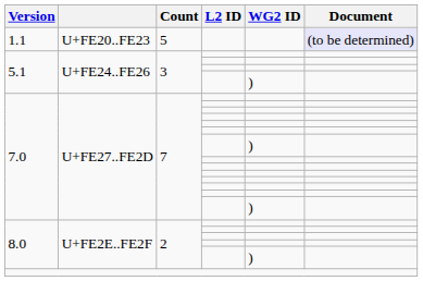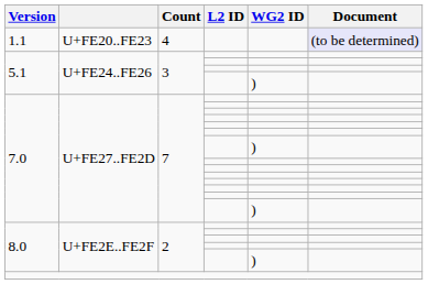 <table class="wikitable collapsible sticky-header">
 <tr>
 <th><a href='#'>Version</a></th>
 <th></th>
 <th>Count</th>
 <th><a href='#'>L2</a> ID</th>
 <th><a href='#'>WG2</a> ID</th>
 <th>Document</th>
 </tr>
 <tr>
 <td>1.1</td>
 <td>U+FE20..FE23</td>
-<td>5</td>
+<td>4</td>
 <td></td>
 <td></td>
 <td style="background: lavender;">(to be determined)</td>
 </tr>
 <tr>
 <td rowspan="4">5.1</td>
 <td rowspan="4">U+FE24..FE26</td>
 <td rowspan="4">3</td>
 <td></td>
 <td></td>
 <td></td>
 </tr>
 <tr>
 <td></td>
 <td></td>
 <td></td>
 </tr>
 <tr>
 <td></td>
 <td></td>
 <td></td>
 </tr>
 <tr>
 <td></td>
 <td> )</td>
 <td></td>
 </tr>
 <tr>
 <td rowspan="14">7.0</td>
 <td rowspan="14">U+FE27..FE2D</td>
 <td rowspan="14">7</td>
 <td></td>
 <td></td>
 <td></td>
 </tr>
 <tr>
 <td></td>
 <td></td>
 <td></td>
 </tr>
 <tr>
 <td></td>
 <td></td>
 <td></td>
 </tr>
 <tr>
 <td></td>
 <td></td>
 <td></td>
 </tr>
 <tr>
 <td></td>
 <td></td>
 <td></td>
 </tr>
 <tr>
 <td></td>
 <td></td>
 <td></td>
 </tr>
 <tr>
 <td></td>
 <td> )</td>
 <td></td>
 </tr>
 <tr>
 <td></td>
 <td></td>
 <td></td>
 </tr>
 <tr>
 <td></td>
 <td></td>
 <td></td>
 </tr>
 <tr>
 <td></td>
 <td></td>
 <td></td>
 </tr>
 <tr>
 <td></td>
 <td></td>
 <td></td>
 </tr>
 <tr>
 <td></td>
 <td></td>
 <td></td>
 </tr>
 <tr>
 <td></td>
 <td></td>
 <td></td>
 </tr>
 <tr>
 <td></td>
 <td> )</td>
 <td></td>
 </tr>
 <tr>
 <td rowspan="5">8.0</td>
 <td rowspan="5">U+FE2E..FE2F</td>
 <td rowspan="5">2</td>
 <td></td>
 <td></td>
 <td></td>
 </tr>
 <tr>
 <td></td>
 <td></td>
 <td></td>
 </tr>
 <tr>
 <td></td>
 <td></td>
 <td></td>
 </tr>
 <tr>
 <td></td>
 <td></td>
 <td></td>
 </tr>
 <tr>
 <td></td>
 <td> )</td>
 <td></td>
 </tr>
 <tr class="sortbottom">
 <td colspan="6"></td>
 </tr>
 </table>
